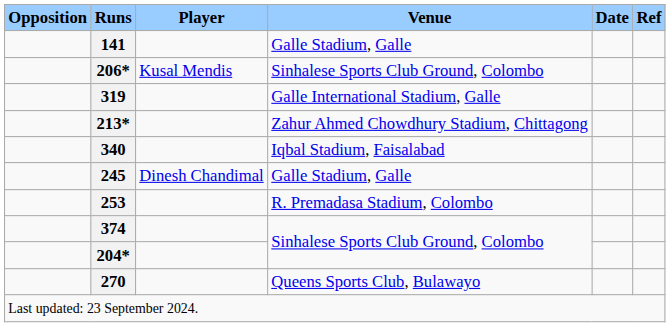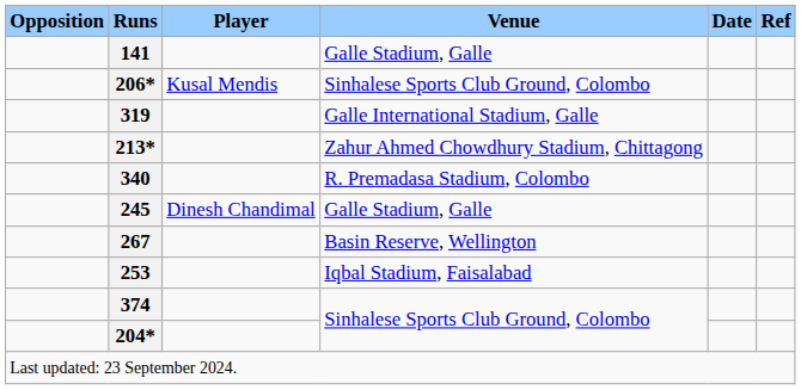 <table class="wikitable plainrowheaders sortable">
 <tr>
 <th scope=col style="background:#9cf;">Opposition</th>
 <th scope=col style="background:#9cf;">Runs</th>
 <th scope=col style="background:#9cf;">Player</th>
 <th scope=col style="background:#9cf;">Venue</th>
 <th scope=col style="background:#9cf;">Date</th>
 <th scope=col style="background:#9cf;">Ref</th>
 </tr>
 <tr>
 <td></td>
 <th scope=row style=text-align:center;>141</th>
 <td></td>
 <td><a href='#'>Galle Stadium</a>, <a href='#'>Galle</a></td>
 <td></td>
 <td></td>
 </tr>
 <tr>
 <td></td>
 <th scope=row style=text-align:center;>206*</th>
 <td><a href='#'>Kusal Mendis</a></td>
 <td><a href='#'>Sinhalese Sports Club Ground</a>, <a href='#'>Colombo</a></td>
 <td></td>
 <td></td>
 </tr>
 <tr>
 <td></td>
 <th scope=row style=text-align:center;>319</th>
 <td></td>
 <td><a href='#'>Galle International Stadium</a>, <a href='#'>Galle</a></td>
 <td></td>
 <td></td>
 </tr>
 <tr>
 <td></td>
 <th scope=row style=text-align:center;>213*</th>
 <td></td>
 <td><a href='#'>Zahur Ahmed Chowdhury Stadium</a>, <a href='#'>Chittagong</a></td>
 <td></td>
 <td></td>
 </tr>
 <tr>
 <td></td>
 <th scope=row style=text-align:center;>340</th>
 <td></td>
-<td><a href='#'>Iqbal Stadium</a>, <a href='#'>Faisalabad</a></td>
+<td><a href='#'>R. Premadasa Stadium</a>, <a href='#'>Colombo</a></td>
 <td></td>
 <td></td>
 </tr>
 <tr>
 <td></td>
 <th scope="row" style="text-align:center;">245</th>
 <td><a href='#'>Dinesh Chandimal</a></td>
 <td><a href='#'>Galle Stadium</a>, <a href='#'>Galle</a></td>
 <td></td>
 <td></td>
 </tr>
 <tr>
 <td></td>
+<th scope=row style=text-align:center;>267</th>
+<td></td>
+<td><a href='#'>Basin Reserve</a>, <a href='#'>Wellington</a></td>
+<td></td>
+<td></td>
+</tr>
+<tr>
+<td></td>
 <th scope=row style=text-align:center;>253</th>
 <td></td>
-<td><a href='#'>R. Premadasa Stadium</a>, <a href='#'>Colombo</a></td>
+<td><a href='#'>Iqbal Stadium</a>, <a href='#'>Faisalabad</a></td>
 <td></td>
 <td></td>
 </tr>
 <tr>
 <td></td>
 <th scope=row style=text-align:center;>374</th>
 <td></td>
 <td rowspan=2><a href='#'>Sinhalese Sports Club Ground</a>, <a href='#'>Colombo</a></td>
 <td></td>
 <td></td>
 </tr>
 <tr>
 <td></td>
 <th scope=row style=text-align:center;>204*</th>
 <td></td>
 <td></td>
 <td></td>
 </tr>
 <tr>
-<td></td>
-<th scope=row style=text-align:center;>270</th>
-<td></td>
-<td><a href='#'>Queens Sports Club</a>, <a href='#'>Bulawayo</a></td>
-<td></td>
-<td></td>
-</tr>
-<tr>
 <td colspan=6><small>Last updated: 23 September 2024.</small></td>
 </tr>
 </table>
